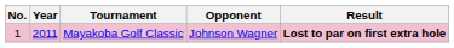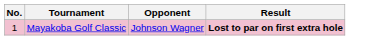 <table class="wikitable" style="font-size:95%;">
 <tr>
 <th>No.</th>
-<th>Year</th>
 <th>Tournament</th>
 <th>Opponent</th>
 <th>Result</th>
 </tr>
 <tr style="background:#F2C1D1;">
 <td align=center>1</td>
-<td><a href='#'>2011</a></td>
 <td><a href='#'>Mayakoba Golf Classic</a></td>
 <td> <a href='#'>Johnson Wagner</a></td>
 <td><strong>Lost to par on first extra hole</strong></td>
 </tr>
 </table>
